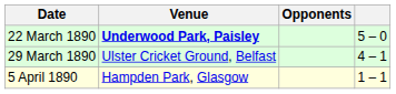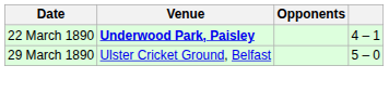 <table class="wikitable">
 <tr>
 <th>Date</th>
 <th>Venue</th>
 <th>Opponents</th>
 <th></th>
 </tr>
 <tr bgcolor=#ddffdd>
 <td>22 March 1890</td>
 <td><strong><a href='#'>Underwood Park, Paisley</a></strong></td>
 <td></td>
-<td align=center>5 – 0</td>
+<td align=center>4 – 1</td>
 </tr>
 <tr bgcolor=#ddffdd>
 <td>29 March 1890</td>
 <td><a href='#'>Ulster Cricket Ground</a>, <a href='#'>Belfast</a></td>
 <td></td>
-<td align=center>4 – 1</td>
-</tr>
-<tr bgcolor=#ffffdd>
-<td>5 April 1890</td>
-<td><a href='#'>Hampden Park</a>, <a href='#'>Glasgow</a></td>
-<td></td>
-<td align=center>1 – 1</td>
+<td align=center>5 – 0</td>
 </tr>
 </table>
